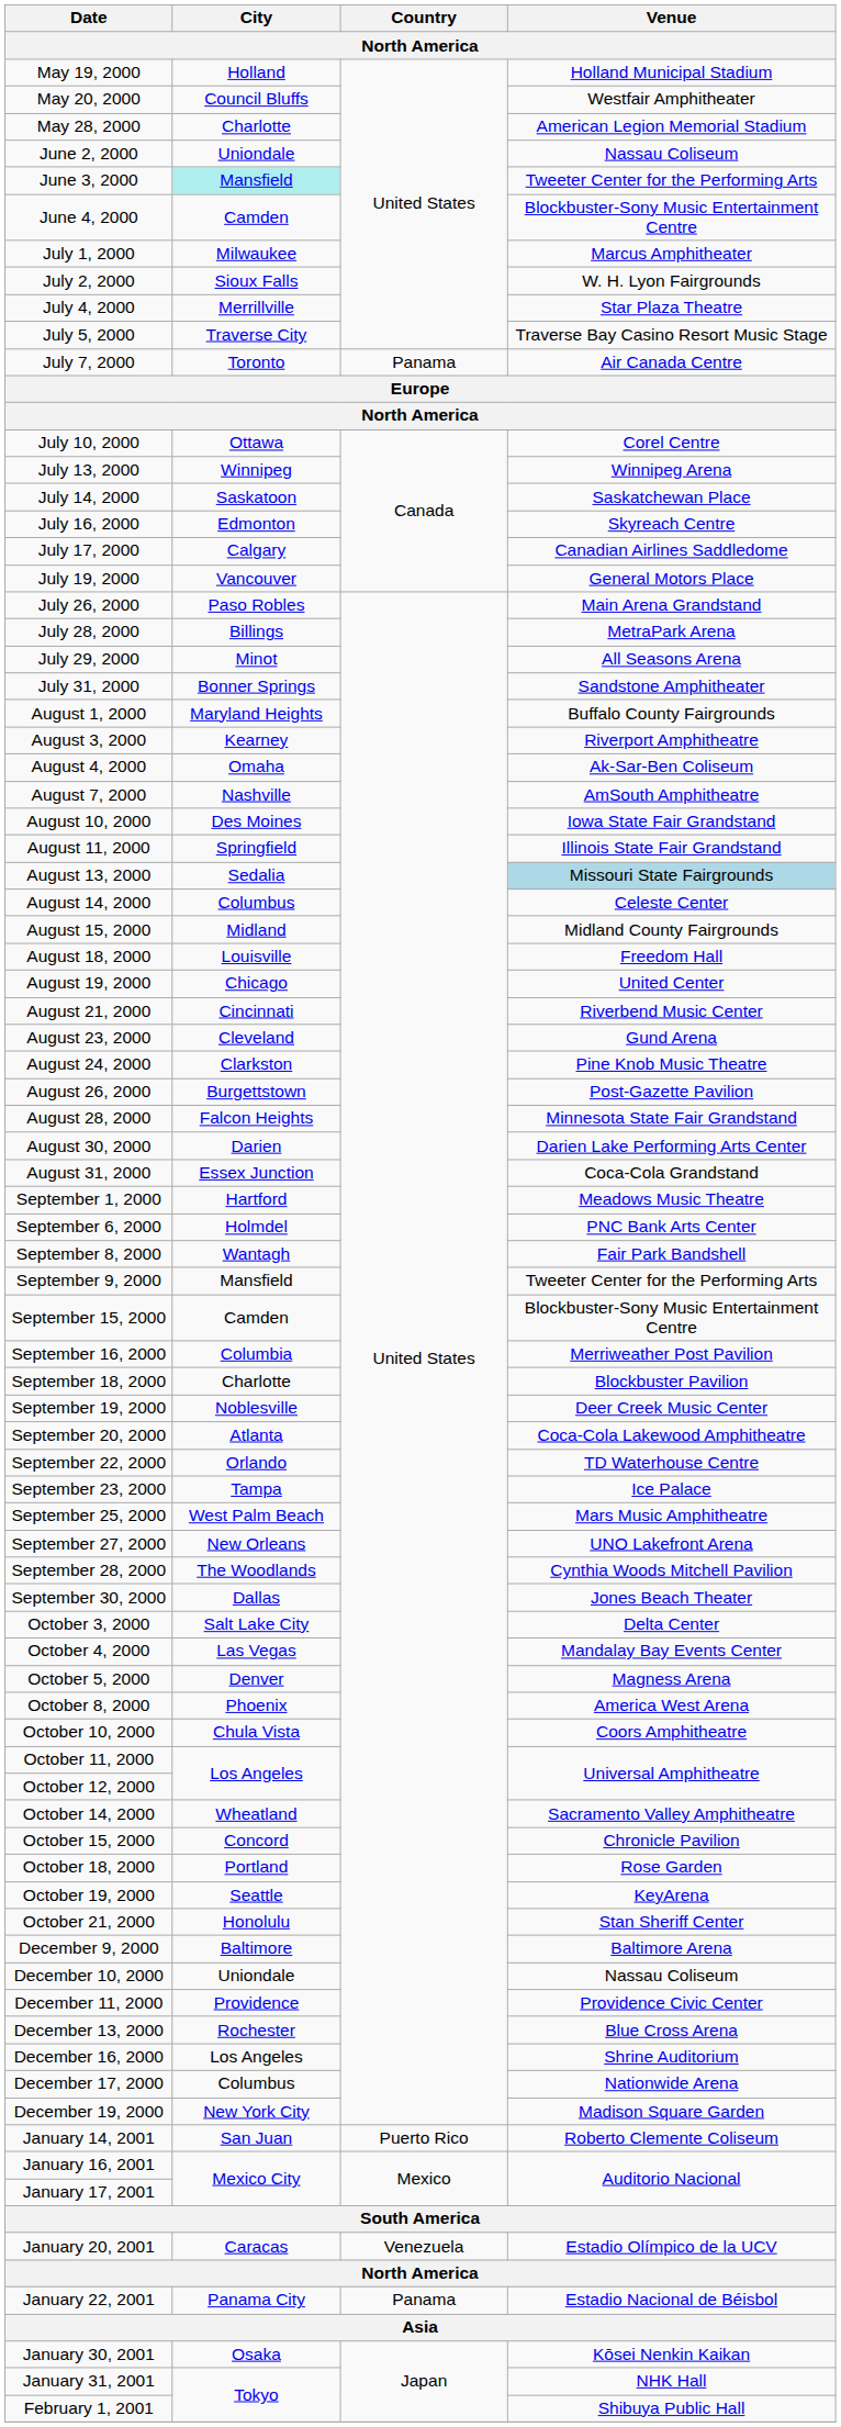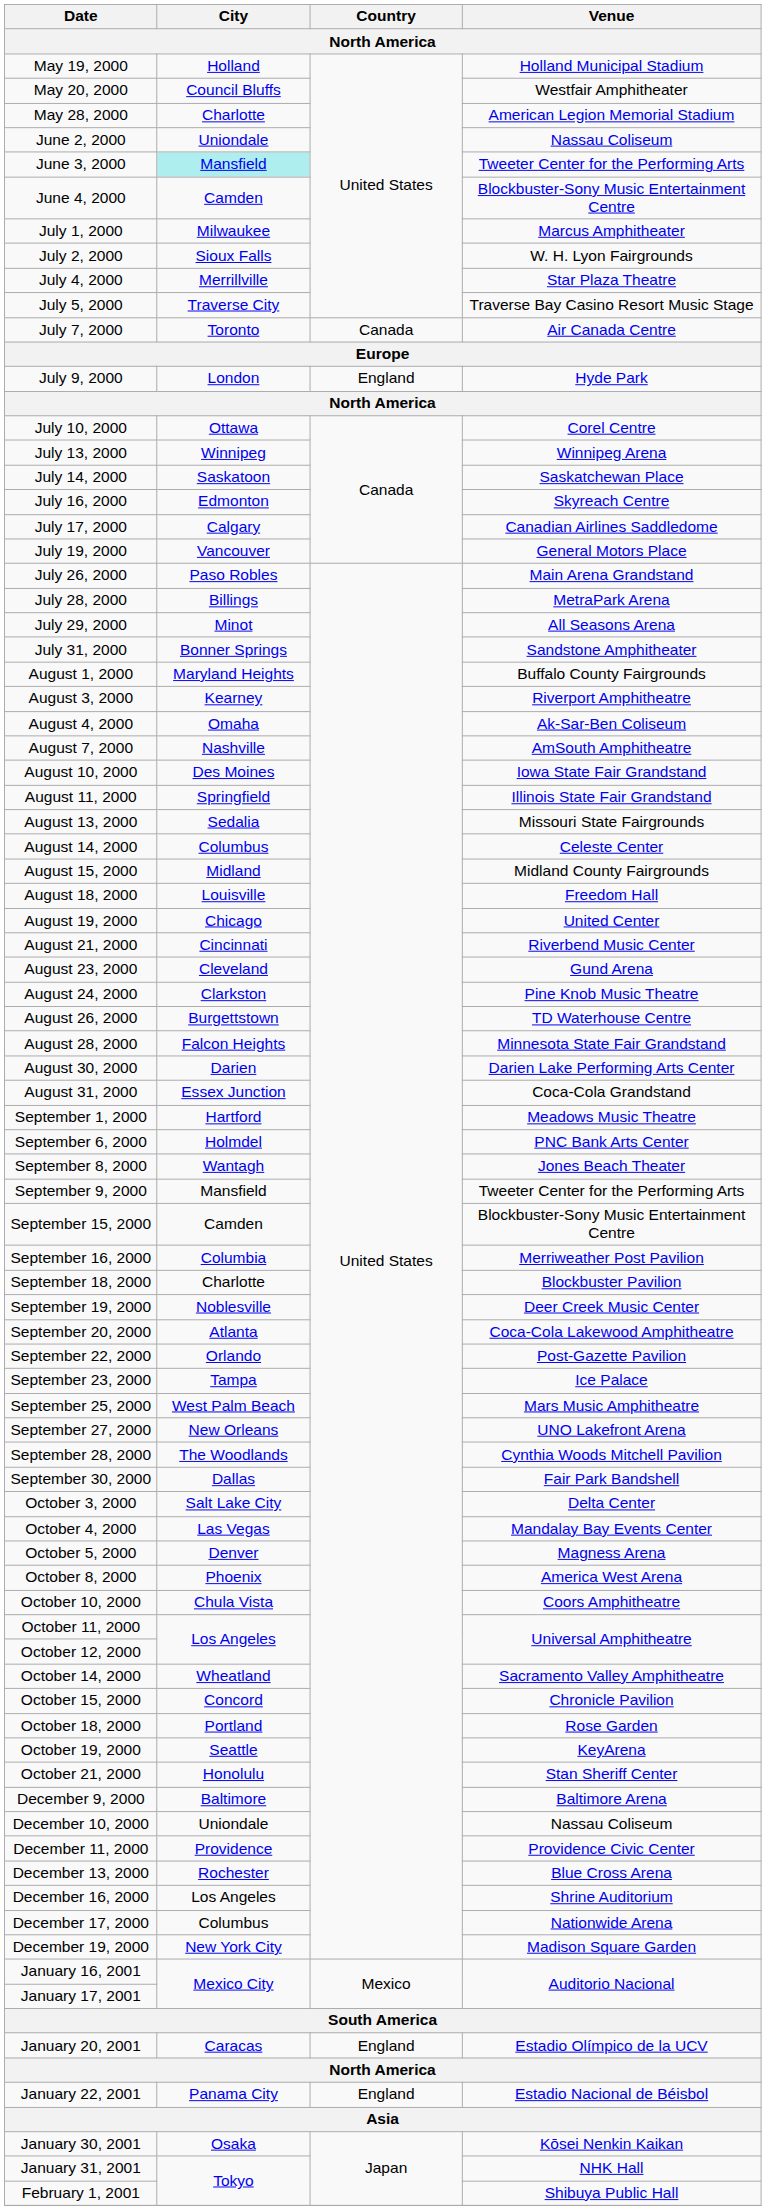 <table class="wikitable" style="text-align:center;">
 <tr>
 <th style="width:150px;">Date</th>
 <th style="width:150px;">City</th>
 <th style="width:150px;">Country</th>
 <th style="width:300px;">Venue</th>
 </tr>
 <tr>
 <th colspan="4">North America</th>
 </tr>
 <tr>
 <td>May 19, 2000</td>
 <td><a href='#'>Holland</a></td>
 <td rowspan="10">United States</td>
 <td><a href='#'>Holland Municipal Stadium</a></td>
 </tr>
 <tr>
 <td>May 20, 2000</td>
 <td><a href='#'>Council Bluffs</a></td>
 <td>Westfair Amphitheater</td>
 </tr>
 <tr>
 <td>May 28, 2000</td>
 <td><a href='#'>Charlotte</a></td>
 <td><a href='#'>American Legion Memorial Stadium</a></td>
 </tr>
 <tr>
 <td>June 2, 2000</td>
 <td><a href='#'>Uniondale</a></td>
 <td><a href='#'>Nassau Coliseum</a></td>
 </tr>
 <tr>
 <td>June 3, 2000</td>
 <td style="background: paleturquoise;"><a href='#'>Mansfield</a></td>
 <td><a href='#'>Tweeter Center for the Performing Arts</a></td>
 </tr>
 <tr>
 <td>June 4, 2000</td>
 <td><a href='#'>Camden</a></td>
 <td><a href='#'>Blockbuster-Sony Music Entertainment Centre</a></td>
 </tr>
 <tr>
 <td>July 1, 2000</td>
 <td><a href='#'>Milwaukee</a></td>
 <td><a href='#'>Marcus Amphitheater</a></td>
 </tr>
 <tr>
 <td>July 2, 2000</td>
 <td><a href='#'>Sioux Falls</a></td>
 <td>W. H. Lyon Fairgrounds</td>
 </tr>
 <tr>
 <td>July 4, 2000</td>
 <td><a href='#'>Merrillville</a></td>
 <td><a href='#'>Star Plaza Theatre</a></td>
 </tr>
 <tr>
 <td>July 5, 2000</td>
 <td><a href='#'>Traverse City</a></td>
 <td>Traverse Bay Casino Resort Music Stage</td>
 </tr>
 <tr>
 <td>July 7, 2000</td>
 <td><a href='#'>Toronto</a></td>
-<td>Panama</td>
+<td>Canada</td>
 <td><a href='#'>Air Canada Centre</a></td>
 </tr>
 <tr>
 <th colspan="4">Europe</th>
+</tr>
+<tr>
+<td>July 9, 2000</td>
+<td><a href='#'>London</a></td>
+<td>England</td>
+<td><a href='#'>Hyde Park</a></td>
 </tr>
 <tr>
 <th colspan="4">North America</th>
 </tr>
 <tr>
 <td>July 10, 2000</td>
 <td><a href='#'>Ottawa</a></td>
 <td rowspan="6">Canada</td>
 <td><a href='#'>Corel Centre</a></td>
 </tr>
 <tr>
 <td>July 13, 2000</td>
 <td><a href='#'>Winnipeg</a></td>
 <td><a href='#'>Winnipeg Arena</a></td>
 </tr>
 <tr>
 <td>July 14, 2000</td>
 <td><a href='#'>Saskatoon</a></td>
 <td><a href='#'>Saskatchewan Place</a></td>
 </tr>
 <tr>
 <td>July 16, 2000</td>
 <td><a href='#'>Edmonton</a></td>
 <td><a href='#'>Skyreach Centre</a></td>
 </tr>
 <tr>
 <td>July 17, 2000</td>
 <td><a href='#'>Calgary</a></td>
 <td><a href='#'>Canadian Airlines Saddledome</a></td>
 </tr>
 <tr>
 <td>July 19, 2000</td>
 <td><a href='#'>Vancouver</a></td>
 <td><a href='#'>General Motors Place</a></td>
 </tr>
 <tr>
 <td>July 26, 2000</td>
 <td><a href='#'>Paso Robles</a></td>
 <td rowspan="56">United States</td>
 <td><a href='#'>Main Arena Grandstand</a></td>
 </tr>
 <tr>
 <td>July 28, 2000</td>
 <td><a href='#'>Billings</a></td>
 <td><a href='#'>MetraPark Arena</a></td>
 </tr>
 <tr>
 <td>July 29, 2000</td>
 <td><a href='#'>Minot</a></td>
 <td><a href='#'>All Seasons Arena</a></td>
 </tr>
 <tr>
 <td>July 31, 2000</td>
 <td><a href='#'>Bonner Springs</a></td>
 <td><a href='#'>Sandstone Amphitheater</a></td>
 </tr>
 <tr>
 <td>August 1, 2000</td>
 <td><a href='#'>Maryland Heights</a></td>
 <td>Buffalo County Fairgrounds</td>
 </tr>
 <tr>
 <td>August 3, 2000</td>
 <td><a href='#'>Kearney</a></td>
 <td><a href='#'>Riverport Amphitheatre</a></td>
 </tr>
 <tr>
 <td>August 4, 2000</td>
 <td><a href='#'>Omaha</a></td>
 <td><a href='#'>Ak-Sar-Ben Coliseum</a></td>
 </tr>
 <tr>
 <td>August 7, 2000</td>
 <td><a href='#'>Nashville</a></td>
 <td><a href='#'>AmSouth Amphitheatre</a></td>
 </tr>
 <tr>
 <td>August 10, 2000</td>
 <td><a href='#'>Des Moines</a></td>
 <td><a href='#'>Iowa State Fair Grandstand</a></td>
 </tr>
 <tr>
 <td>August 11, 2000</td>
 <td><a href='#'>Springfield</a></td>
 <td><a href='#'>Illinois State Fair Grandstand</a></td>
 </tr>
 <tr>
 <td>August 13, 2000</td>
 <td><a href='#'>Sedalia</a></td>
-<td style="background: lightblue;">Missouri State Fairgrounds</td>
+<td>Missouri State Fairgrounds</td>
 </tr>
 <tr>
 <td>August 14, 2000</td>
 <td><a href='#'>Columbus</a></td>
 <td><a href='#'>Celeste Center</a></td>
 </tr>
 <tr>
 <td>August 15, 2000</td>
 <td><a href='#'>Midland</a></td>
 <td>Midland County Fairgrounds</td>
 </tr>
 <tr>
 <td>August 18, 2000</td>
 <td><a href='#'>Louisville</a></td>
 <td><a href='#'>Freedom Hall</a></td>
 </tr>
 <tr>
 <td>August 19, 2000</td>
 <td><a href='#'>Chicago</a></td>
 <td><a href='#'>United Center</a></td>
 </tr>
 <tr>
 <td>August 21, 2000</td>
 <td><a href='#'>Cincinnati</a></td>
 <td><a href='#'>Riverbend Music Center</a></td>
 </tr>
 <tr>
 <td>August 23, 2000</td>
 <td><a href='#'>Cleveland</a></td>
 <td><a href='#'>Gund Arena</a></td>
 </tr>
 <tr>
 <td>August 24, 2000</td>
 <td><a href='#'>Clarkston</a></td>
 <td><a href='#'>Pine Knob Music Theatre</a></td>
 </tr>
 <tr>
 <td>August 26, 2000</td>
 <td><a href='#'>Burgettstown</a></td>
-<td><a href='#'>Post-Gazette Pavilion</a></td>
+<td><a href='#'>TD Waterhouse Centre</a></td>
 </tr>
 <tr>
 <td>August 28, 2000</td>
 <td><a href='#'>Falcon Heights</a></td>
 <td><a href='#'>Minnesota State Fair Grandstand</a></td>
 </tr>
 <tr>
 <td>August 30, 2000</td>
 <td><a href='#'>Darien</a></td>
 <td><a href='#'>Darien Lake Performing Arts Center</a></td>
 </tr>
 <tr>
 <td>August 31, 2000</td>
 <td><a href='#'>Essex Junction</a></td>
 <td>Coca-Cola Grandstand</td>
 </tr>
 <tr>
 <td>September 1, 2000</td>
 <td><a href='#'>Hartford</a></td>
 <td><a href='#'>Meadows Music Theatre</a></td>
 </tr>
 <tr>
 <td>September 6, 2000</td>
 <td><a href='#'>Holmdel</a></td>
 <td><a href='#'>PNC Bank Arts Center</a></td>
 </tr>
 <tr>
 <td>September 8, 2000</td>
 <td><a href='#'>Wantagh</a></td>
-<td><a href='#'>Fair Park Bandshell</a></td>
+<td><a href='#'>Jones Beach Theater</a></td>
 </tr>
 <tr>
 <td>September 9, 2000</td>
 <td>Mansfield</td>
 <td>Tweeter Center for the Performing Arts</td>
 </tr>
 <tr>
 <td>September 15, 2000</td>
 <td>Camden</td>
 <td>Blockbuster-Sony Music Entertainment Centre</td>
 </tr>
 <tr>
 <td>September 16, 2000</td>
 <td><a href='#'>Columbia</a></td>
 <td><a href='#'>Merriweather Post Pavilion</a></td>
 </tr>
 <tr>
 <td>September 18, 2000</td>
 <td>Charlotte</td>
 <td><a href='#'>Blockbuster Pavilion</a></td>
 </tr>
 <tr>
 <td>September 19, 2000</td>
 <td><a href='#'>Noblesville</a></td>
 <td><a href='#'>Deer Creek Music Center</a></td>
 </tr>
 <tr>
 <td>September 20, 2000</td>
 <td><a href='#'>Atlanta</a></td>
 <td><a href='#'>Coca-Cola Lakewood Amphitheatre</a></td>
 </tr>
 <tr>
 <td>September 22, 2000</td>
 <td><a href='#'>Orlando</a></td>
-<td><a href='#'>TD Waterhouse Centre</a></td>
+<td><a href='#'>Post-Gazette Pavilion</a></td>
 </tr>
 <tr>
 <td>September 23, 2000</td>
 <td><a href='#'>Tampa</a></td>
 <td><a href='#'>Ice Palace</a></td>
 </tr>
 <tr>
 <td>September 25, 2000</td>
 <td><a href='#'>West Palm Beach</a></td>
 <td><a href='#'>Mars Music Amphitheatre</a></td>
 </tr>
 <tr>
 <td>September 27, 2000</td>
 <td><a href='#'>New Orleans</a></td>
 <td><a href='#'>UNO Lakefront Arena</a></td>
 </tr>
 <tr>
 <td>September 28, 2000</td>
 <td><a href='#'>The Woodlands</a></td>
 <td><a href='#'>Cynthia Woods Mitchell Pavilion</a></td>
 </tr>
 <tr>
 <td>September 30, 2000</td>
 <td><a href='#'>Dallas</a></td>
-<td><a href='#'>Jones Beach Theater</a></td>
+<td><a href='#'>Fair Park Bandshell</a></td>
 </tr>
 <tr>
 <td>October 3, 2000</td>
 <td><a href='#'>Salt Lake City</a></td>
 <td><a href='#'>Delta Center</a></td>
 </tr>
 <tr>
 <td>October 4, 2000</td>
 <td><a href='#'>Las Vegas</a></td>
 <td><a href='#'>Mandalay Bay Events Center</a></td>
 </tr>
 <tr>
 <td>October 5, 2000</td>
 <td><a href='#'>Denver</a></td>
 <td><a href='#'>Magness Arena</a></td>
 </tr>
 <tr>
 <td>October 8, 2000</td>
 <td><a href='#'>Phoenix</a></td>
 <td><a href='#'>America West Arena</a></td>
 </tr>
 <tr>
 <td>October 10, 2000</td>
 <td><a href='#'>Chula Vista</a></td>
 <td><a href='#'>Coors Amphitheatre</a></td>
 </tr>
 <tr>
 <td>October 11, 2000</td>
 <td rowspan="2"><a href='#'>Los Angeles</a></td>
 <td rowspan="2"><a href='#'>Universal Amphitheatre</a></td>
 </tr>
 <tr>
 <td>October 12, 2000</td>
 </tr>
 <tr>
 <td>October 14, 2000</td>
 <td><a href='#'>Wheatland</a></td>
 <td><a href='#'>Sacramento Valley Amphitheatre</a></td>
 </tr>
 <tr>
 <td>October 15, 2000</td>
 <td><a href='#'>Concord</a></td>
 <td><a href='#'>Chronicle Pavilion</a></td>
 </tr>
 <tr>
 <td>October 18, 2000</td>
 <td><a href='#'>Portland</a></td>
 <td><a href='#'>Rose Garden</a></td>
 </tr>
 <tr>
 <td>October 19, 2000</td>
 <td><a href='#'>Seattle</a></td>
 <td><a href='#'>KeyArena</a></td>
 </tr>
 <tr>
 <td>October 21, 2000</td>
 <td><a href='#'>Honolulu</a></td>
 <td><a href='#'>Stan Sheriff Center</a></td>
 </tr>
 <tr>
 <td>December 9, 2000</td>
 <td><a href='#'>Baltimore</a></td>
 <td><a href='#'>Baltimore Arena</a></td>
 </tr>
 <tr>
 <td>December 10, 2000</td>
 <td>Uniondale</td>
 <td>Nassau Coliseum</td>
 </tr>
 <tr>
 <td>December 11, 2000</td>
 <td><a href='#'>Providence</a></td>
 <td><a href='#'>Providence Civic Center</a></td>
 </tr>
 <tr>
 <td>December 13, 2000</td>
 <td><a href='#'>Rochester</a></td>
 <td><a href='#'>Blue Cross Arena</a></td>
 </tr>
 <tr>
 <td>December 16, 2000</td>
 <td>Los Angeles</td>
 <td><a href='#'>Shrine Auditorium</a></td>
 </tr>
 <tr>
 <td>December 17, 2000</td>
 <td>Columbus</td>
 <td><a href='#'>Nationwide Arena</a></td>
 </tr>
 <tr>
 <td>December 19, 2000</td>
 <td><a href='#'>New York City</a></td>
 <td><a href='#'>Madison Square Garden</a></td>
 </tr>
 <tr>
-<td>January 14, 2001</td>
-<td><a href='#'>San Juan</a></td>
-<td>Puerto Rico</td>
-<td><a href='#'>Roberto Clemente Coliseum</a></td>
-</tr>
-<tr>
 <td>January 16, 2001</td>
 <td rowspan="2"><a href='#'>Mexico City</a></td>
 <td rowspan="2">Mexico</td>
 <td rowspan="2"><a href='#'>Auditorio Nacional</a></td>
 </tr>
 <tr>
 <td>January 17, 2001</td>
 </tr>
 <tr>
 <th colspan="4">South America</th>
 </tr>
 <tr>
 <td>January 20, 2001</td>
 <td><a href='#'>Caracas</a></td>
-<td>Venezuela</td>
+<td>England</td>
 <td><a href='#'>Estadio Olímpico de la UCV</a></td>
 </tr>
 <tr>
 <th colspan="4">North America</th>
 </tr>
 <tr>
 <td>January 22, 2001</td>
 <td><a href='#'>Panama City</a></td>
-<td>Panama</td>
+<td>England</td>
 <td><a href='#'>Estadio Nacional de Béisbol</a></td>
 </tr>
 <tr>
 <th colspan="4">Asia</th>
 </tr>
 <tr>
 <td>January 30, 2001</td>
 <td><a href='#'>Osaka</a></td>
 <td rowspan="3">Japan</td>
 <td><a href='#'>Kōsei Nenkin Kaikan</a></td>
 </tr>
 <tr>
 <td>January 31, 2001</td>
 <td rowspan="2"><a href='#'>Tokyo</a></td>
 <td><a href='#'>NHK Hall</a></td>
 </tr>
 <tr>
 <td>February 1, 2001</td>
 <td><a href='#'>Shibuya Public Hall</a></td>
 </tr>
 <tr>
 </tr>
 </table>
